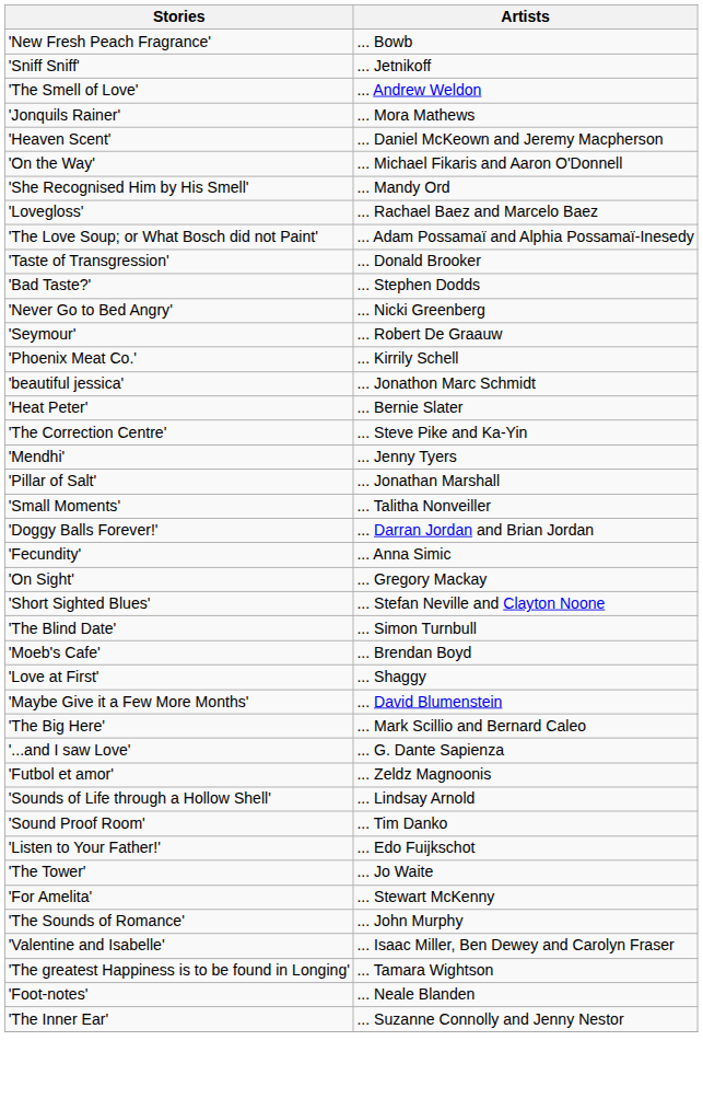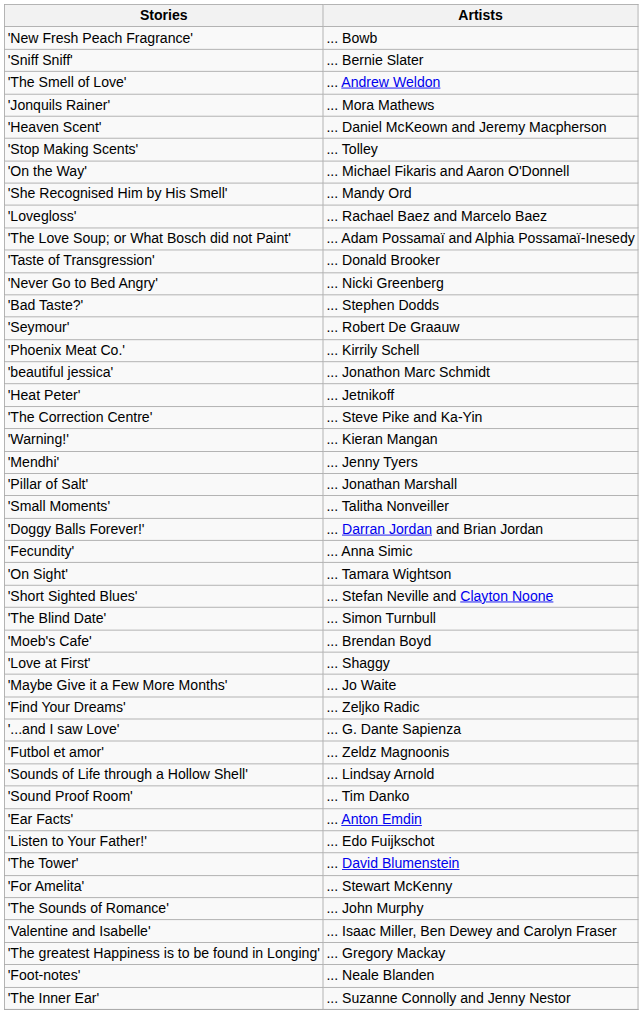 <table class="wikitable">
 <tr>
 <th>Stories</th>
 <th>Artists</th>
 </tr>
 <tr>
 <td>'New Fresh Peach Fragrance'</td>
 <td>... Bowb</td>
 </tr>
 <tr>
 <td>'Sniff Sniff'</td>
-<td>... Jetnikoff</td>
+<td>... Bernie Slater</td>
 </tr>
 <tr>
 <td>'The Smell of Love'</td>
 <td>... <a href='#'>Andrew Weldon</a></td>
 </tr>
 <tr>
 <td>'Jonquils Rainer'</td>
 <td>... Mora Mathews</td>
 </tr>
 <tr>
 <td>'Heaven Scent'</td>
 <td>... Daniel McKeown and Jeremy Macpherson</td>
+</tr>
+<tr>
+<td>'Stop Making Scents'</td>
+<td>... Tolley</td>
 </tr>
 <tr>
 <td>'On the Way'</td>
 <td>... Michael Fikaris and Aaron O'Donnell</td>
 </tr>
 <tr>
 <td>'She Recognised Him by His Smell'</td>
 <td>... Mandy Ord</td>
 </tr>
 <tr>
 <td>'Lovegloss'</td>
 <td>... Rachael Baez and Marcelo Baez</td>
 </tr>
 <tr>
 <td>'The Love Soup; or What Bosch did not Paint'</td>
 <td>... Adam Possamaï and Alphia Possamaï-Inesedy</td>
 </tr>
 <tr>
 <td>'Taste of Transgression'</td>
 <td>... Donald Brooker</td>
 </tr>
 <tr>
+<td>'Never Go to Bed Angry'</td>
+<td>... Nicki Greenberg</td>
+</tr>
+<tr>
 <td>'Bad Taste?'</td>
 <td>... Stephen Dodds</td>
-</tr>
-<tr>
-<td>'Never Go to Bed Angry'</td>
-<td>... Nicki Greenberg</td>
 </tr>
 <tr>
 <td>'Seymour'</td>
 <td>... Robert De Graauw</td>
 </tr>
 <tr>
 <td>'Phoenix Meat Co.'</td>
 <td>... Kirrily Schell</td>
 </tr>
 <tr>
 <td>'beautiful jessica'</td>
 <td>... Jonathon Marc Schmidt</td>
 </tr>
 <tr>
 <td>'Heat Peter'</td>
-<td>... Bernie Slater</td>
+<td>... Jetnikoff</td>
 </tr>
 <tr>
 <td>'The Correction Centre'</td>
 <td>... Steve Pike and Ka-Yin</td>
+</tr>
+<tr>
+<td>'Warning!'</td>
+<td>... Kieran Mangan</td>
 </tr>
 <tr>
 <td>'Mendhi'</td>
 <td>... Jenny Tyers</td>
 </tr>
 <tr>
 <td>'Pillar of Salt'</td>
 <td>... Jonathan Marshall</td>
 </tr>
 <tr>
 <td>'Small Moments'</td>
 <td>... Talitha Nonveiller</td>
 </tr>
 <tr>
 <td>'Doggy Balls Forever!'</td>
 <td>... <a href='#'>Darran Jordan</a> and Brian Jordan</td>
 </tr>
 <tr>
 <td>'Fecundity'</td>
 <td>... Anna Simic</td>
 </tr>
 <tr>
 <td>'On Sight'</td>
-<td>... Gregory Mackay</td>
+<td>... Tamara Wightson</td>
 </tr>
 <tr>
 <td>'Short Sighted Blues'</td>
 <td>... Stefan Neville and <a href='#'>Clayton Noone</a></td>
 </tr>
 <tr>
 <td>'The Blind Date'</td>
 <td>... Simon Turnbull</td>
 </tr>
 <tr>
 <td>'Moeb's Cafe'</td>
 <td>... Brendan Boyd</td>
 </tr>
 <tr>
 <td>'Love at First'</td>
 <td>... Shaggy</td>
 </tr>
 <tr>
 <td>'Maybe Give it a Few More Months'</td>
-<td>... <a href='#'>David Blumenstein</a></td>
+<td>... Jo Waite</td>
 </tr>
 <tr>
-<td>'The Big Here'</td>
-<td>... Mark Scillio and Bernard Caleo</td>
+<td>'Find Your Dreams'</td>
+<td>... Zeljko Radic</td>
 </tr>
 <tr>
 <td>'...and I saw Love'</td>
 <td>... G. Dante Sapienza</td>
 </tr>
 <tr>
 <td>'Futbol et amor'</td>
 <td>... Zeldz Magnoonis</td>
 </tr>
 <tr>
 <td>'Sounds of Life through a Hollow Shell'</td>
 <td>... Lindsay Arnold</td>
 </tr>
 <tr>
 <td>'Sound Proof Room'</td>
 <td>... Tim Danko</td>
 </tr>
 <tr>
+<td>'Ear Facts'</td>
+<td>... <a href='#'>Anton Emdin</a></td>
+</tr>
+<tr>
 <td>'Listen to Your Father!'</td>
 <td>... Edo Fuijkschot</td>
 </tr>
 <tr>
 <td>'The Tower'</td>
-<td>... Jo Waite</td>
+<td>... <a href='#'>David Blumenstein</a></td>
 </tr>
 <tr>
 <td>'For Amelita'</td>
 <td>... Stewart McKenny</td>
 </tr>
 <tr>
 <td>'The Sounds of Romance'</td>
 <td>... John Murphy</td>
 </tr>
 <tr>
 <td>'Valentine and Isabelle'</td>
 <td>... Isaac Miller, Ben Dewey and Carolyn Fraser</td>
 </tr>
 <tr>
 <td>'The greatest Happiness is to be found in Longing'</td>
-<td>... Tamara Wightson</td>
+<td>... Gregory Mackay</td>
 </tr>
 <tr>
 <td>'Foot-notes'</td>
 <td>... Neale Blanden</td>
 </tr>
 <tr>
 <td>'The Inner Ear'</td>
 <td>... Suzanne Connolly and Jenny Nestor</td>
 </tr>
 <tr>
 </tr>
 </table>
